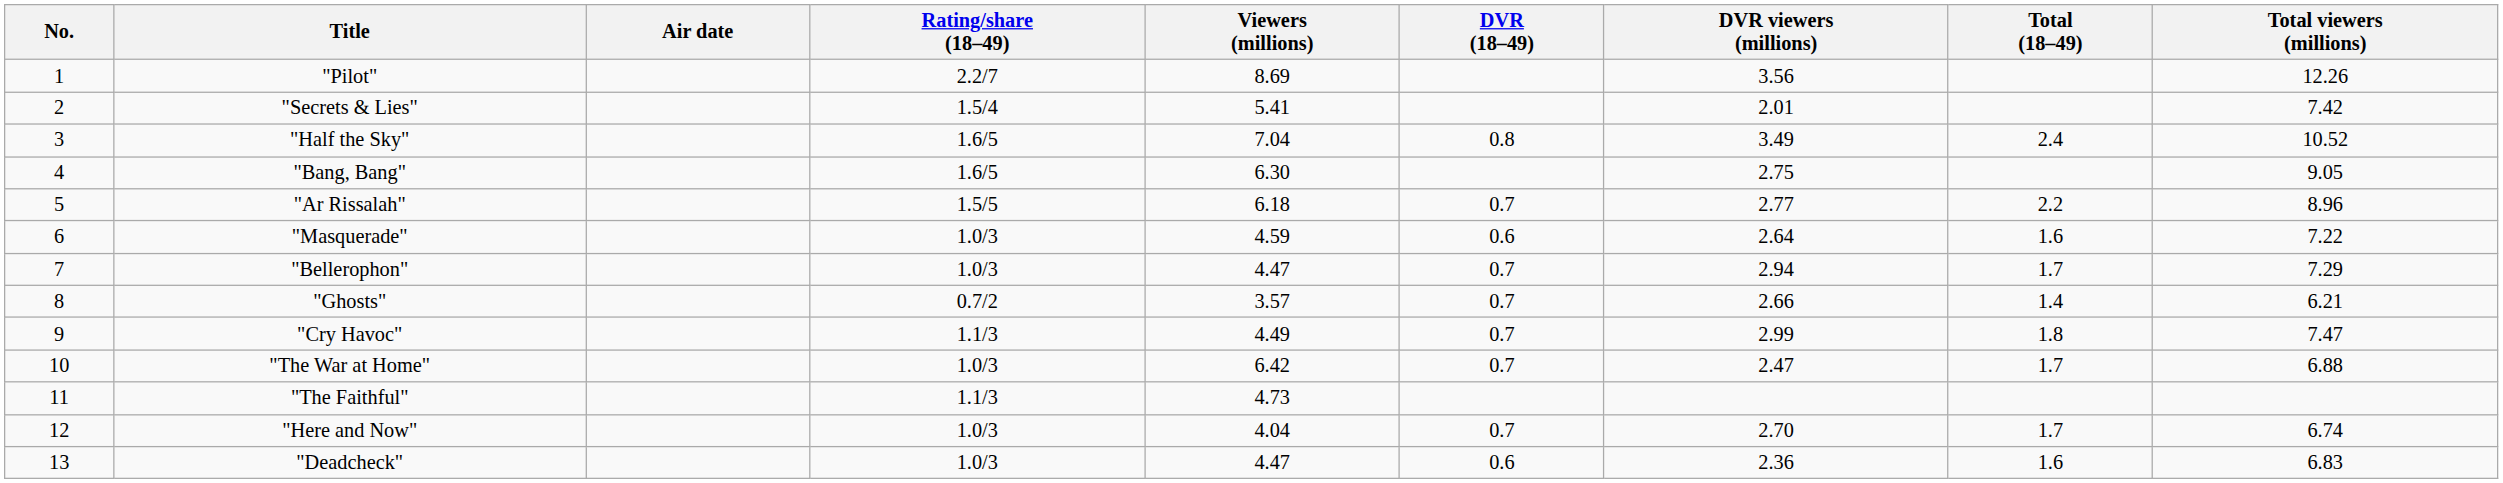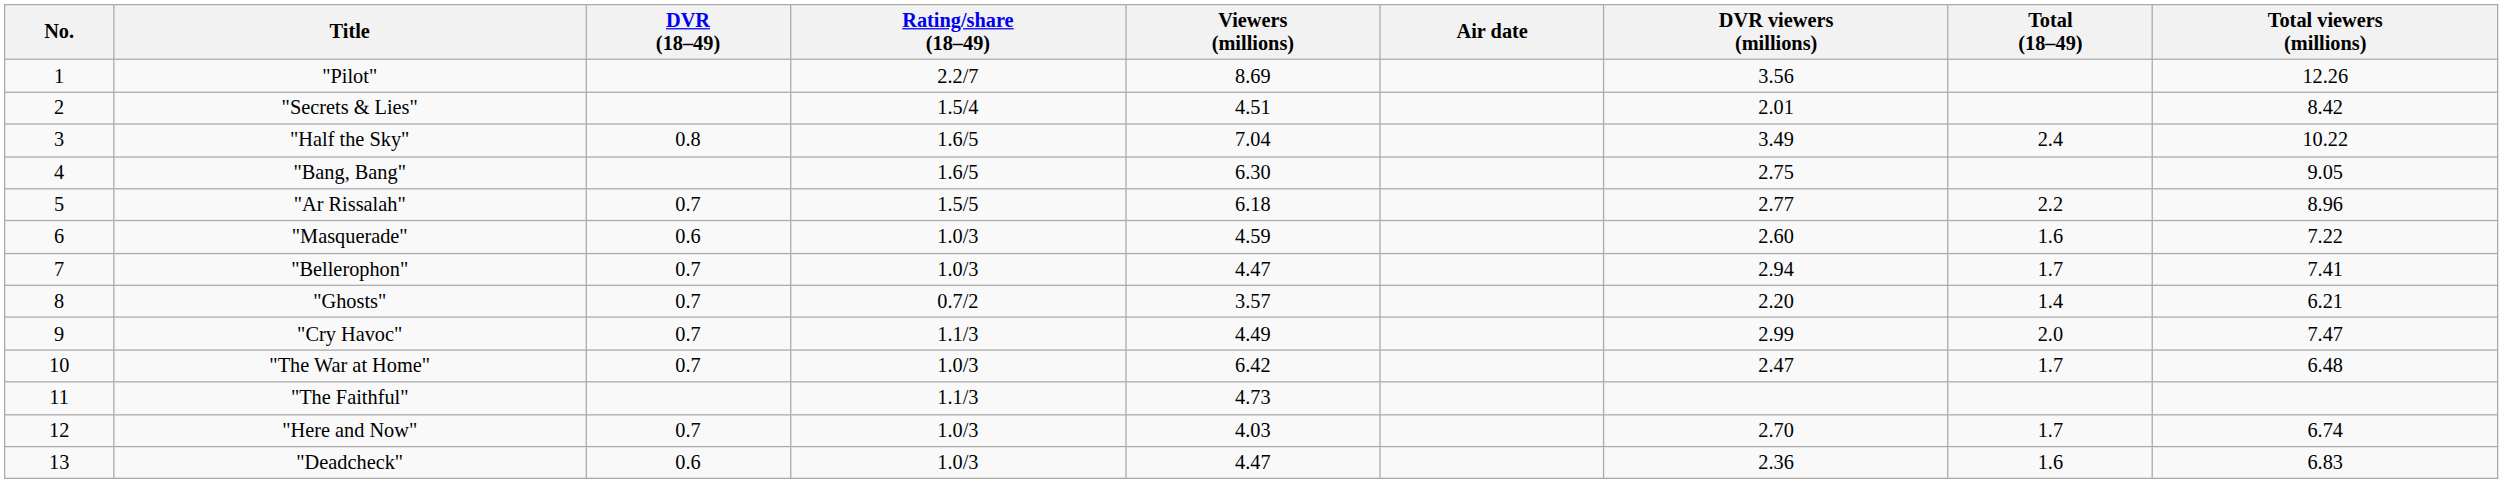 <table class="wikitable sortable" style="text-align:center; width:99%">
 <tr>
 <th>No.</th>
 <th>Title</th>
-<th>Air date</th>
+<th data-sort-type="number"><a href='#'>DVR</a><br>(18–49)</th>
 <th data-sort-type="number"><a href='#'>Rating/share</a><br>(18–49)</th>
 <th data-sort-type="number">Viewers<br>(millions)</th>
-<th data-sort-type="number"><a href='#'>DVR</a><br>(18–49)</th>
+<th>Air date</th>
 <th data-sort-type="number">DVR viewers<br>(millions)</th>
 <th data-sort-type="number">Total<br>(18–49)</th>
 <th data-sort-type="number">Total viewers<br>(millions)</th>
 </tr>
 <tr>
 <td>1</td>
 <td style="text-align:mid;">"Pilot"</td>
-<td style="text-align:mid;"></td>
+<td></td>
 <td>2.2/7</td>
 <td>8.69</td>
-<td></td>
+<td style="text-align:mid;"></td>
 <td>3.56</td>
 <td></td>
 <td>12.26</td>
 </tr>
 <tr>
 <td>2</td>
 <td style="text-align:mid;">"Secrets & Lies"</td>
+<td></td>
+<td>1.5/4</td>
+<td>4.51</td>
 <td style="text-align:mid;"></td>
-<td>1.5/4</td>
-<td>5.41</td>
-<td></td>
 <td>2.01</td>
 <td></td>
-<td>7.42</td>
+<td>8.42</td>
 </tr>
 <tr>
 <td>3</td>
 <td style="text-align:mid;">"Half the Sky"</td>
-<td style="text-align:mid;"></td>
+<td>0.8</td>
 <td>1.6/5</td>
 <td>7.04</td>
-<td>0.8</td>
+<td style="text-align:mid;"></td>
 <td>3.49</td>
 <td>2.4</td>
-<td>10.52</td>
+<td>10.22</td>
 </tr>
 <tr>
 <td>4</td>
 <td style="text-align:mid;">"Bang, Bang"</td>
-<td style="text-align:mid;"></td>
+<td></td>
 <td>1.6/5</td>
 <td>6.30</td>
-<td></td>
+<td style="text-align:mid;"></td>
 <td>2.75</td>
 <td></td>
 <td>9.05</td>
 </tr>
 <tr>
 <td>5</td>
 <td style="text-align:mid;">"Ar Rissalah"</td>
-<td style="text-align:mid;"></td>
+<td>0.7</td>
 <td>1.5/5</td>
 <td>6.18</td>
-<td>0.7</td>
+<td style="text-align:mid;"></td>
 <td>2.77</td>
 <td>2.2</td>
 <td>8.96</td>
 </tr>
 <tr>
 <td>6</td>
 <td style="text-align:mid;">"Masquerade"</td>
-<td style="text-align:mid;"></td>
+<td>0.6</td>
 <td>1.0/3</td>
 <td>4.59</td>
-<td>0.6</td>
-<td>2.64</td>
+<td style="text-align:mid;"></td>
+<td>2.60</td>
 <td>1.6</td>
 <td>7.22</td>
 </tr>
 <tr>
 <td>7</td>
 <td style="text-align:mid;">"Bellerophon"</td>
-<td style="text-align:mid;"></td>
+<td>0.7</td>
 <td>1.0/3</td>
 <td>4.47</td>
-<td>0.7</td>
+<td style="text-align:mid;"></td>
 <td>2.94</td>
 <td>1.7</td>
-<td>7.29</td>
+<td>7.41</td>
 </tr>
 <tr>
 <td>8</td>
 <td style="text-align:mid;">"Ghosts"</td>
-<td style="text-align:mid;"></td>
+<td>0.7</td>
 <td>0.7/2</td>
 <td>3.57</td>
-<td>0.7</td>
-<td>2.66</td>
+<td style="text-align:mid;"></td>
+<td>2.20</td>
 <td>1.4</td>
 <td>6.21</td>
 </tr>
 <tr>
 <td>9</td>
 <td style="text-align:mid;">"Cry Havoc"</td>
-<td style="text-align:mid;"></td>
+<td>0.7</td>
 <td>1.1/3</td>
 <td>4.49</td>
-<td>0.7</td>
+<td style="text-align:mid;"></td>
 <td>2.99</td>
-<td>1.8</td>
+<td>2.0</td>
 <td>7.47</td>
 </tr>
 <tr>
 <td>10</td>
 <td style="text-align:mid;">"The War at Home"</td>
-<td style="text-align:mid;"></td>
+<td>0.7</td>
 <td>1.0/3</td>
 <td>6.42</td>
-<td>0.7</td>
+<td style="text-align:mid;"></td>
 <td>2.47</td>
 <td>1.7</td>
-<td>6.88</td>
+<td>6.48</td>
 </tr>
 <tr>
 <td>11</td>
 <td style="text-align:mid;">"The Faithful"</td>
-<td style="text-align:mid;"></td>
+<td></td>
 <td>1.1/3</td>
 <td>4.73</td>
-<td></td>
+<td style="text-align:mid;"></td>
 <td></td>
 <td></td>
 <td></td>
 </tr>
 <tr>
 <td>12</td>
 <td style="text-align:mid;">"Here and Now"</td>
+<td>0.7</td>
+<td>1.0/3</td>
+<td>4.03</td>
 <td style="text-align:mid;"></td>
-<td>1.0/3</td>
-<td>4.04</td>
-<td>0.7</td>
 <td>2.70</td>
 <td>1.7</td>
 <td>6.74</td>
 </tr>
 <tr>
 <td>13</td>
 <td style="text-align:mid;">"Deadcheck"</td>
-<td style="text-align:mid;"></td>
+<td>0.6</td>
 <td>1.0/3</td>
 <td>4.47</td>
-<td>0.6</td>
+<td style="text-align:mid;"></td>
 <td>2.36</td>
 <td>1.6</td>
 <td>6.83</td>
 </tr>
 </table>
